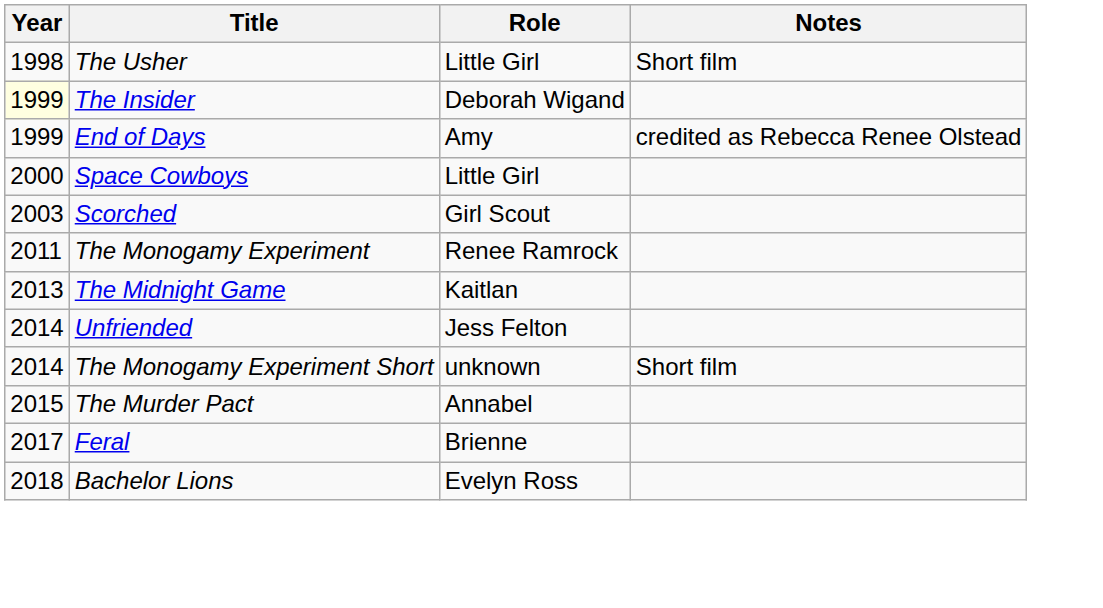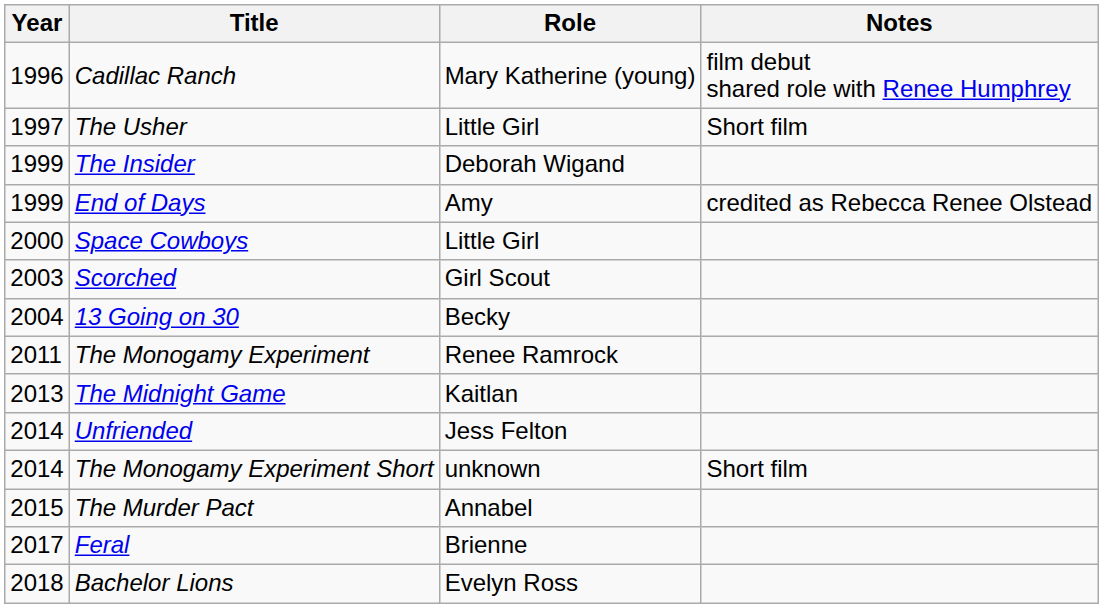 <table class="wikitable">
 <tr>
 <th>Year</th>
 <th>Title</th>
 <th>Role</th>
 <th>Notes</th>
 </tr>
 <tr>
-<td>1998</td>
+<td>1996</td>
+<td><em>Cadillac Ranch</em></td>
+<td>Mary Katherine (young)</td>
+<td>film debut<br>shared role with <a href='#'>Renee Humphrey</a></td>
+</tr>
+<tr>
+<td>1997</td>
 <td><em>The Usher</em></td>
 <td>Little Girl</td>
 <td>Short film</td>
 </tr>
 <tr>
-<td style="background: lightyellow;">1999</td>
+<td>1999</td>
 <td><em><a href='#'>The Insider</a></em></td>
 <td>Deborah Wigand</td>
 <td></td>
 </tr>
 <tr>
 <td>1999</td>
 <td><em><a href='#'>End of Days</a></em></td>
 <td>Amy</td>
 <td>credited as Rebecca Renee Olstead</td>
 </tr>
 <tr>
 <td>2000</td>
 <td><em><a href='#'>Space Cowboys</a></em></td>
 <td>Little Girl</td>
 <td></td>
 </tr>
 <tr>
 <td>2003</td>
 <td><em><a href='#'>Scorched</a></em></td>
 <td>Girl Scout</td>
+<td></td>
+</tr>
+<tr>
+<td>2004</td>
+<td><em><a href='#'>13 Going on 30</a></em></td>
+<td>Becky</td>
 <td></td>
 </tr>
 <tr>
 <td>2011</td>
 <td><em>The Monogamy Experiment</em></td>
 <td>Renee Ramrock</td>
 <td></td>
 </tr>
 <tr>
 <td>2013</td>
 <td><em><a href='#'>The Midnight Game</a></em></td>
 <td>Kaitlan</td>
 <td></td>
 </tr>
 <tr>
 <td>2014</td>
 <td><em><a href='#'>Unfriended</a></em></td>
 <td>Jess Felton</td>
 <td></td>
 </tr>
 <tr>
 <td>2014</td>
 <td><em>The Monogamy Experiment Short</em></td>
 <td>unknown</td>
 <td>Short film</td>
 </tr>
 <tr>
 <td>2015</td>
 <td><em>The Murder Pact</em></td>
 <td>Annabel</td>
 <td></td>
 </tr>
 <tr>
 <td>2017</td>
 <td><a href='#'><em>Feral</em></a></td>
 <td>Brienne</td>
 <td></td>
 </tr>
 <tr>
 <td>2018</td>
 <td><em>Bachelor Lions</em></td>
 <td>Evelyn Ross</td>
 <td></td>
 </tr>
 </table>
